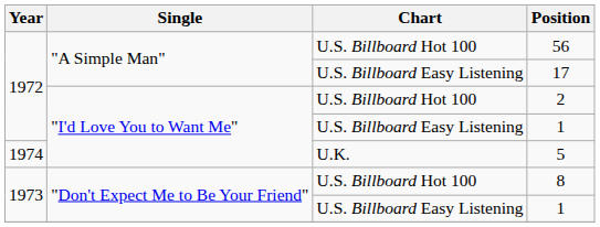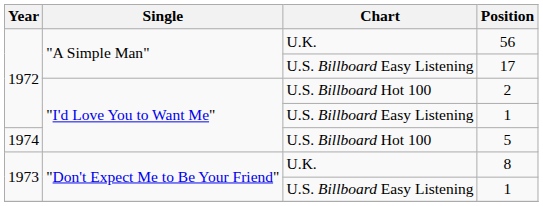 <table class="wikitable">
 <tr>
 <th>Year</th>
 <th>Single</th>
 <th>Chart</th>
 <th>Position</th>
 </tr>
 <tr>
 <td rowspan="4">1972</td>
 <td rowspan="2">"A Simple Man"</td>
-<td>U.S. <em>Billboard</em> Hot 100</td>
+<td>U.K.</td>
 <td align="center">56</td>
 </tr>
 <tr>
 <td>U.S. <em>Billboard</em> Easy Listening</td>
 <td align="center">17</td>
 </tr>
 <tr>
 <td rowspan="3">"<a href='#'>I'd Love You to Want Me</a>"</td>
 <td>U.S. <em>Billboard</em> Hot 100</td>
 <td align="center">2</td>
 </tr>
 <tr>
 <td>U.S. <em>Billboard</em> Easy Listening</td>
 <td align="center">1</td>
 </tr>
 <tr>
 <td>1974</td>
-<td>U.K.</td>
+<td>U.S. <em>Billboard</em> Hot 100</td>
 <td align="center">5</td>
 </tr>
 <tr>
 <td rowspan="2">1973</td>
 <td rowspan="2">"<a href='#'>Don't Expect Me to Be Your Friend</a>"</td>
-<td>U.S. <em>Billboard</em> Hot 100</td>
+<td>U.K.</td>
 <td align="center">8</td>
 </tr>
 <tr>
 <td>U.S. <em>Billboard</em> Easy Listening</td>
 <td align="center">1</td>
 </tr>
 <tr>
 </tr>
 </table>
